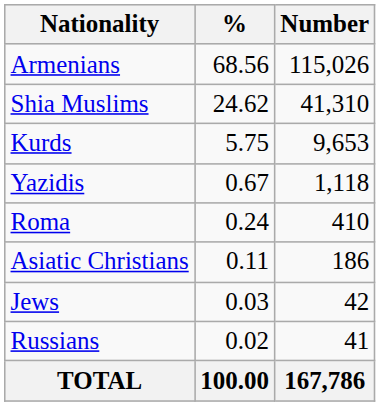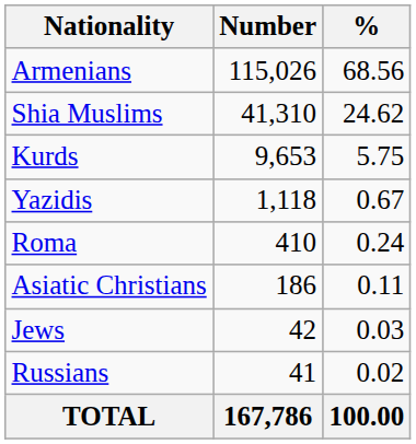 <table class="wikitable sortable">
 <tr>
 <th>Nationality</th>
+<th>Number</th>
 <th>%</th>
-<th>Number</th>
 </tr>
 <tr>
 <td><a href='#'>Armenians</a></td>
+<td align="right">115,026</td>
 <td align="right">68.56</td>
-<td align="right">115,026</td>
 </tr>
 <tr>
 <td><a href='#'>Shia Muslims</a></td>
+<td align="right">41,310</td>
 <td align="right">24.62</td>
-<td align="right">41,310</td>
 </tr>
 <tr>
 <td><a href='#'>Kurds</a></td>
+<td align="right">9,653</td>
 <td align="right">5.75</td>
-<td align="right">9,653</td>
 </tr>
 <tr>
 <td><a href='#'>Yazidis</a></td>
+<td align="right">1,118</td>
 <td align="right">0.67</td>
-<td align="right">1,118</td>
 </tr>
 <tr>
 <td><a href='#'>Roma</a></td>
+<td align="right">410</td>
 <td align="right">0.24</td>
-<td align="right">410</td>
 </tr>
 <tr>
 <td><a href='#'>Asiatic Christians</a></td>
+<td align="right">186</td>
 <td align="right">0.11</td>
-<td align="right">186</td>
 </tr>
 <tr>
 <td><a href='#'>Jews</a></td>
+<td align="right">42</td>
 <td align="right">0.03</td>
-<td align="right">42</td>
 </tr>
 <tr>
 <td><a href='#'>Russians</a></td>
+<td align="right">41</td>
 <td align="right">0.02</td>
-<td align="right">41</td>
 </tr>
 <tr>
 <th>TOTAL</th>
+<th>167,786</th>
 <th>100.00</th>
-<th>167,786</th>
 </tr>
 </table>
